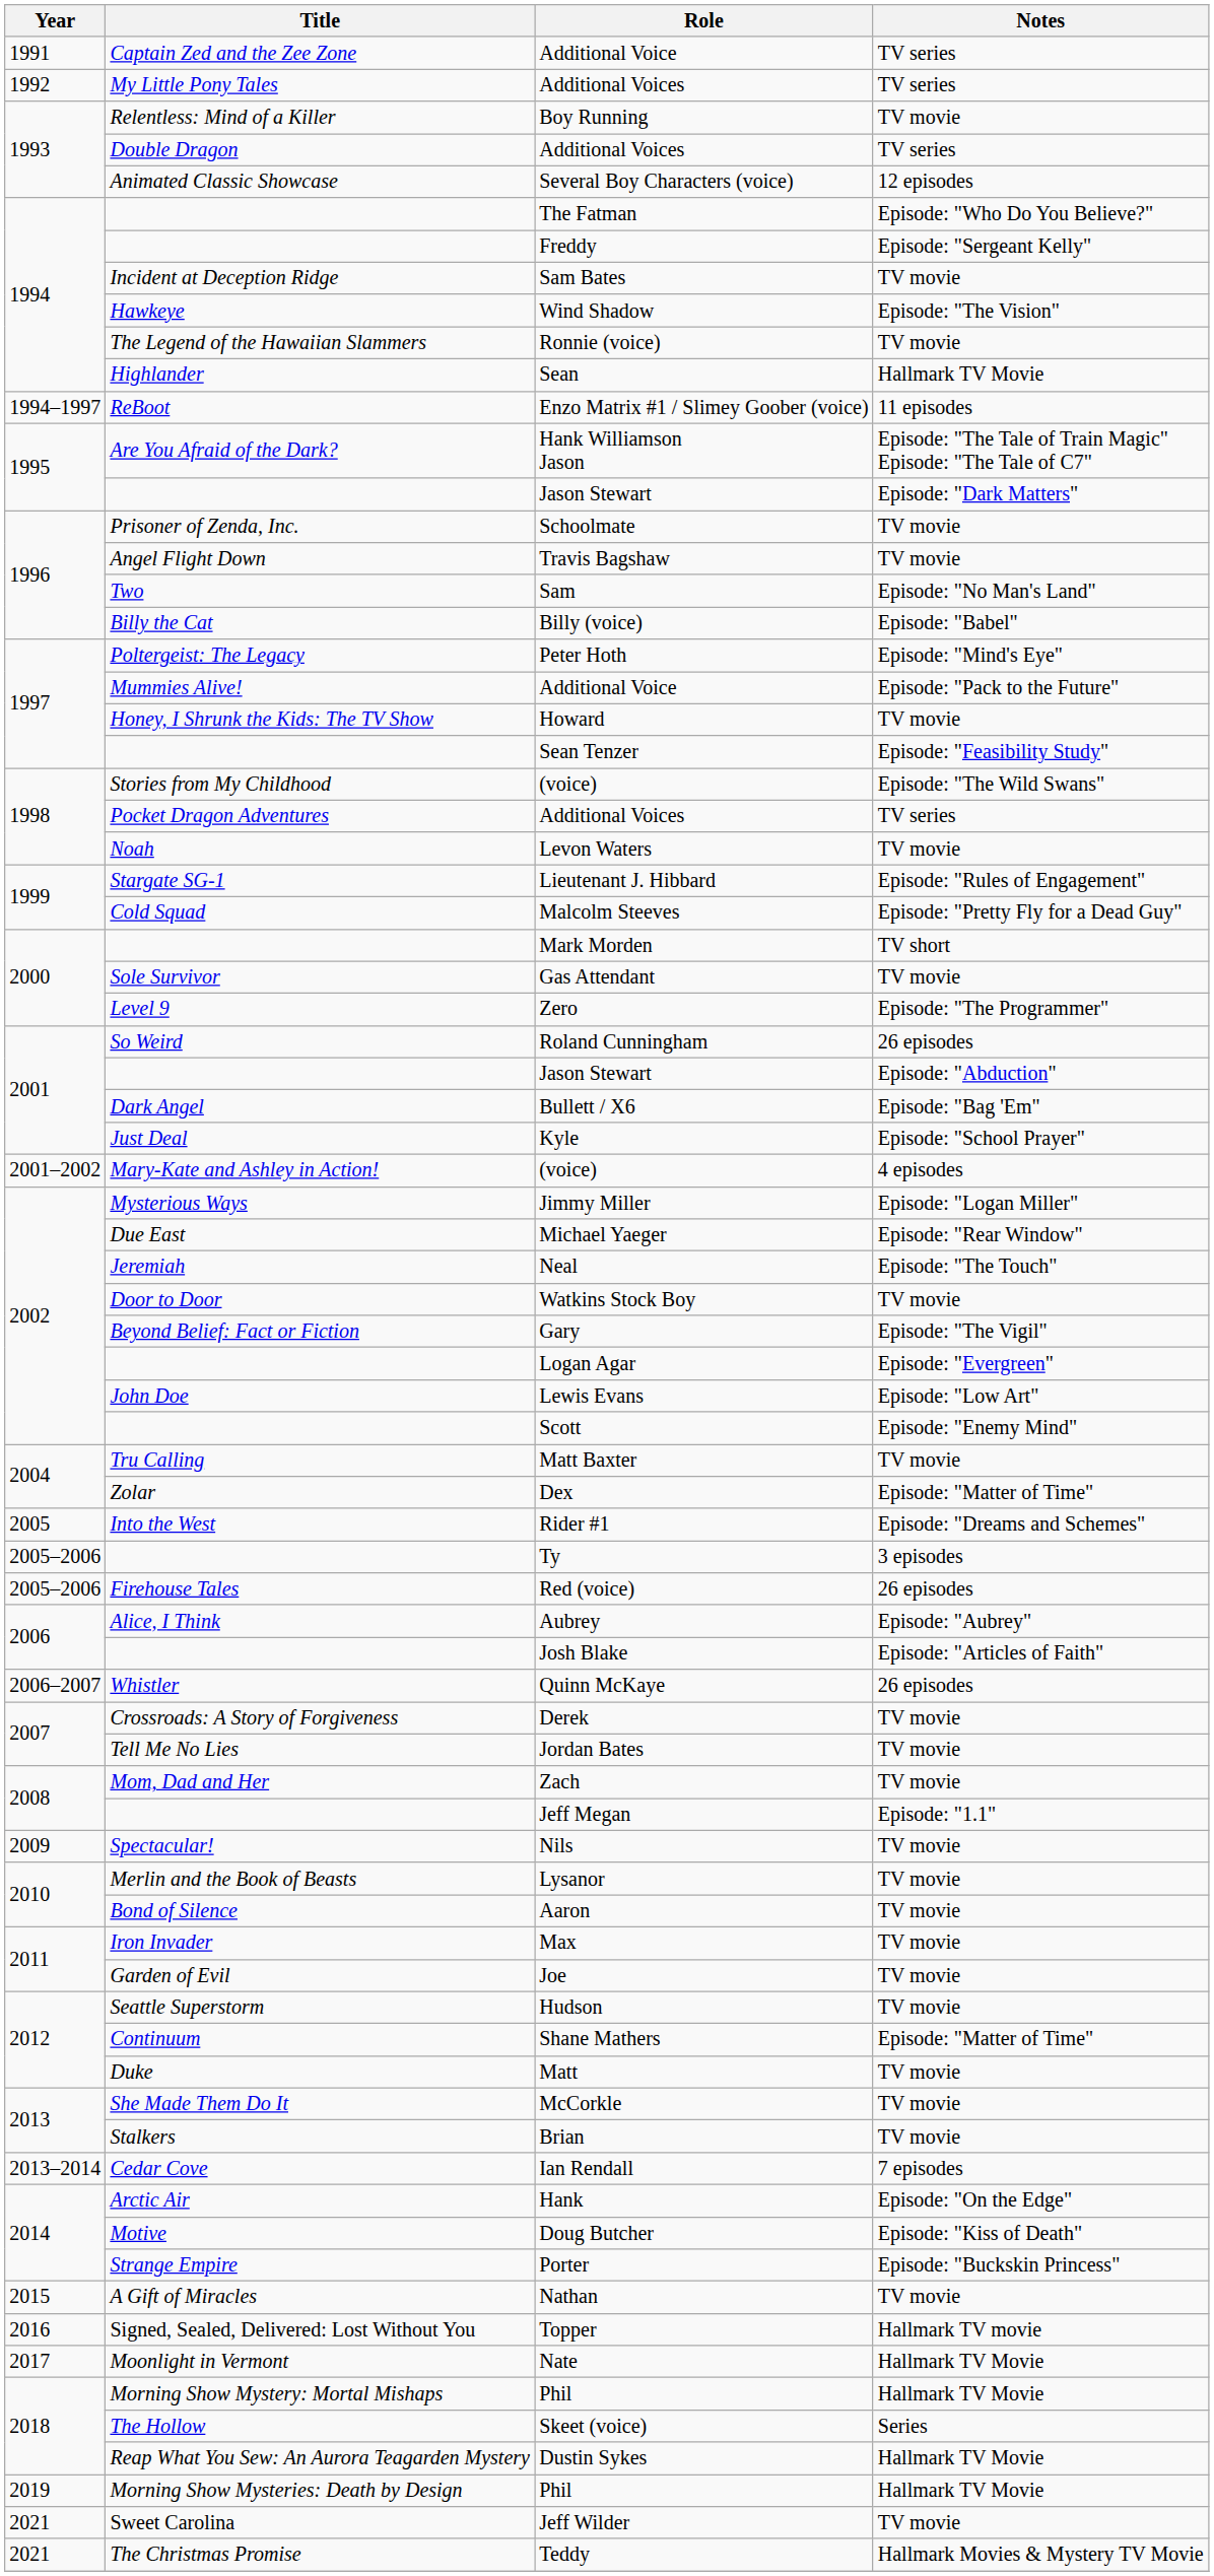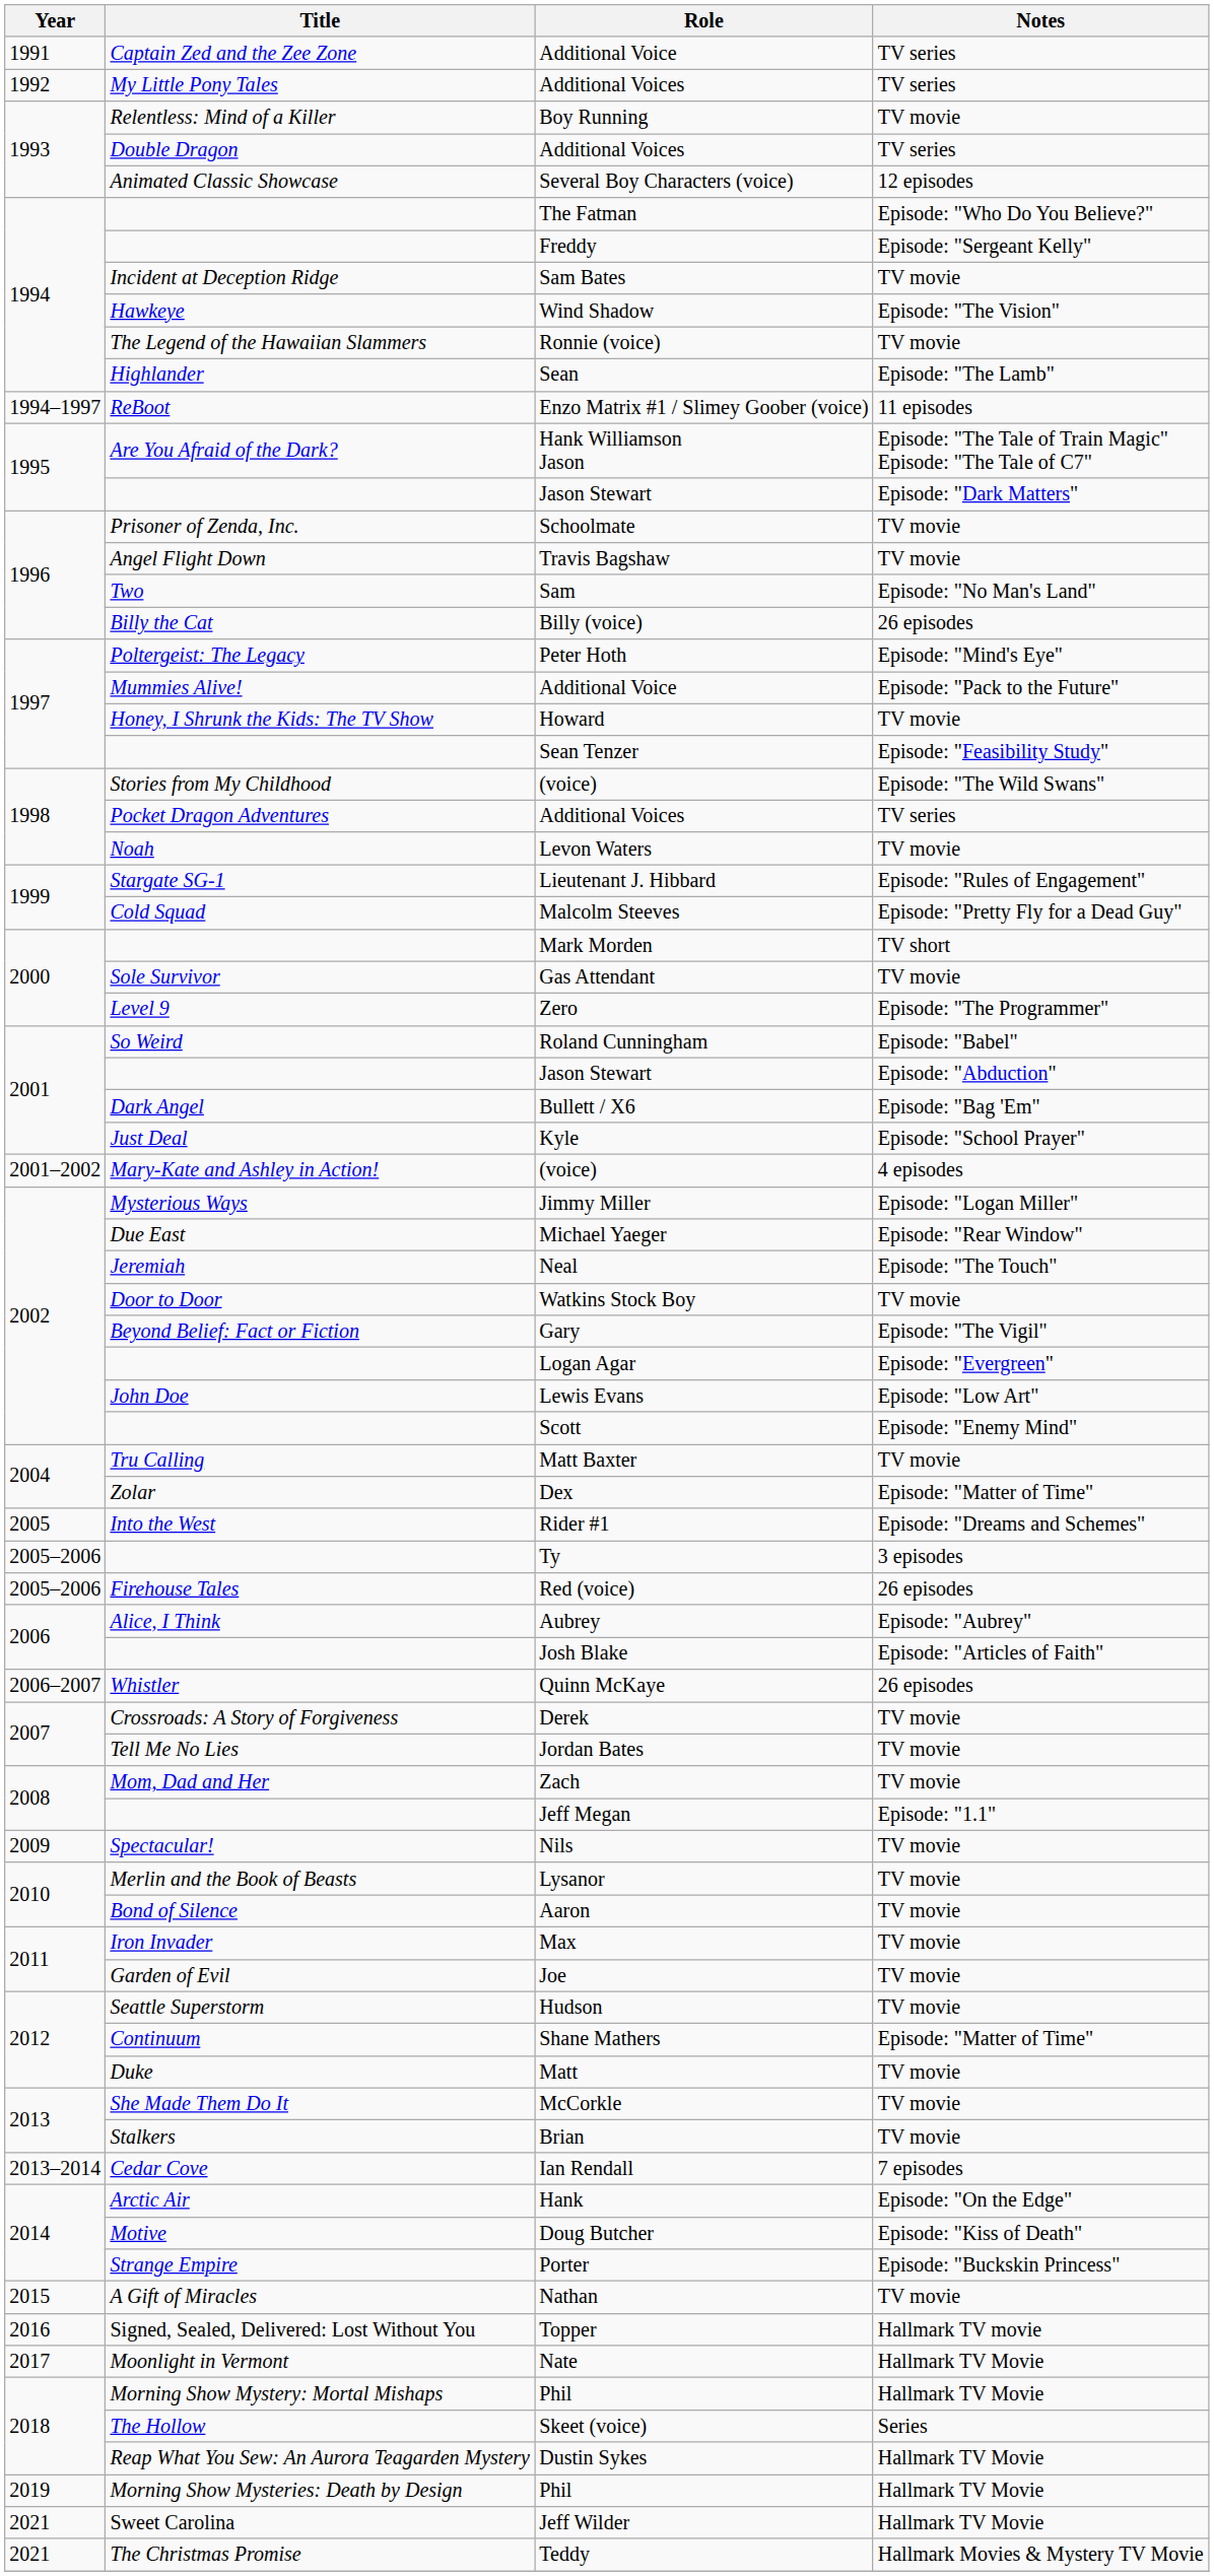 <table class="wikitable sortable">
 <tr>
 <th>Year</th>
 <th>Title</th>
 <th>Role</th>
 <th class="unsortable">Notes</th>
 </tr>
 <tr>
 <td>1991</td>
 <td><em><a href='#'>Captain Zed and the Zee Zone</a></em></td>
 <td>Additional Voice</td>
 <td>TV series</td>
 </tr>
 <tr>
 <td>1992</td>
 <td><em><a href='#'>My Little Pony Tales</a></em></td>
 <td>Additional Voices</td>
 <td>TV series</td>
 </tr>
 <tr>
 <td rowspan="3">1993</td>
 <td><em>Relentless: Mind of a Killer</em></td>
 <td>Boy Running</td>
 <td>TV movie</td>
 </tr>
 <tr>
 <td><em><a href='#'>Double Dragon</a></em></td>
 <td>Additional Voices</td>
 <td>TV series</td>
 </tr>
 <tr>
 <td><em>Animated Classic Showcase</em></td>
 <td>Several Boy Characters (voice)</td>
 <td>12 episodes</td>
 </tr>
 <tr>
 <td rowspan="6">1994</td>
 <td><em></em></td>
 <td>The Fatman</td>
 <td>Episode: "Who Do You Believe?"</td>
 </tr>
 <tr>
 <td><em></em></td>
 <td>Freddy</td>
 <td>Episode: "Sergeant Kelly"</td>
 </tr>
 <tr>
 <td><em>Incident at Deception Ridge</em></td>
 <td>Sam Bates</td>
 <td>TV movie</td>
 </tr>
 <tr>
 <td><em><a href='#'>Hawkeye</a></em></td>
 <td>Wind Shadow</td>
 <td>Episode: "The Vision"</td>
 </tr>
 <tr>
 <td data-sort-value="Legend of the Hawaiian Slammers, The"><em>The Legend of the Hawaiian Slammers</em></td>
 <td>Ronnie (voice)</td>
 <td>TV movie</td>
 </tr>
 <tr>
 <td><em><a href='#'>Highlander</a></em></td>
 <td>Sean</td>
-<td>Hallmark TV Movie</td>
+<td>Episode: "The Lamb"</td>
 </tr>
 <tr>
 <td>1994–1997</td>
 <td><em><a href='#'>ReBoot</a></em></td>
 <td>Enzo Matrix #1 / Slimey Goober (voice)</td>
 <td>11 episodes</td>
 </tr>
 <tr>
 <td rowspan="2">1995</td>
 <td><em><a href='#'>Are You Afraid of the Dark?</a></em></td>
 <td>Hank Williamson<br>Jason</td>
 <td>Episode: "The Tale of Train Magic"<br>Episode: "The Tale of C7"</td>
 </tr>
 <tr>
 <td><em></em></td>
 <td>Jason Stewart</td>
 <td>Episode: "<a href='#'>Dark Matters</a>"</td>
 </tr>
 <tr>
 <td rowspan="4">1996</td>
 <td><em>Prisoner of Zenda, Inc.</em></td>
 <td>Schoolmate</td>
 <td>TV movie</td>
 </tr>
 <tr>
 <td><em>Angel Flight Down</em></td>
 <td>Travis Bagshaw</td>
 <td>TV movie</td>
 </tr>
 <tr>
 <td><em><a href='#'>Two</a></em></td>
 <td>Sam</td>
 <td>Episode: "No Man's Land"</td>
 </tr>
 <tr>
 <td><em><a href='#'>Billy the Cat</a></em></td>
 <td>Billy (voice)</td>
-<td>Episode: "Babel"</td>
+<td>26 episodes</td>
 </tr>
 <tr>
 <td rowspan="4">1997</td>
 <td><em><a href='#'>Poltergeist: The Legacy</a></em></td>
 <td>Peter Hoth</td>
 <td>Episode: "Mind's Eye"</td>
 </tr>
 <tr>
 <td><em><a href='#'>Mummies Alive!</a></em></td>
 <td>Additional Voice</td>
 <td>Episode: "Pack to the Future"</td>
 </tr>
 <tr>
 <td><em><a href='#'>Honey, I Shrunk the Kids: The TV Show</a></em></td>
 <td>Howard</td>
 <td>TV movie</td>
 </tr>
 <tr>
 <td><em></em></td>
 <td>Sean Tenzer</td>
 <td>Episode: "<a href='#'>Feasibility Study</a>"</td>
 </tr>
 <tr>
 <td rowspan="3">1998</td>
 <td><em>Stories from My Childhood</em></td>
 <td>(voice)</td>
 <td>Episode: "The Wild Swans"</td>
 </tr>
 <tr>
 <td><em><a href='#'>Pocket Dragon Adventures</a></em></td>
 <td>Additional Voices</td>
 <td>TV series</td>
 </tr>
 <tr>
 <td><em><a href='#'>Noah</a></em></td>
 <td>Levon Waters</td>
 <td>TV movie</td>
 </tr>
 <tr>
 <td rowspan="2">1999</td>
 <td><em><a href='#'>Stargate SG-1</a></em></td>
 <td>Lieutenant J. Hibbard</td>
 <td>Episode: "Rules of Engagement"</td>
 </tr>
 <tr>
 <td><em><a href='#'>Cold Squad</a></em></td>
 <td>Malcolm Steeves</td>
 <td>Episode: "Pretty Fly for a Dead Guy"</td>
 </tr>
 <tr>
 <td rowspan="3">2000</td>
 <td><em></em></td>
 <td>Mark Morden</td>
 <td>TV short</td>
 </tr>
 <tr>
 <td><em><a href='#'>Sole Survivor</a></em></td>
 <td>Gas Attendant</td>
 <td>TV movie</td>
 </tr>
 <tr>
 <td><em><a href='#'>Level 9</a></em></td>
 <td>Zero</td>
 <td>Episode: "The Programmer"</td>
 </tr>
 <tr>
 <td rowspan="4">2001</td>
 <td><em><a href='#'>So Weird</a></em></td>
 <td>Roland Cunningham</td>
-<td>26 episodes</td>
+<td>Episode: "Babel"</td>
 </tr>
 <tr>
 <td><em></em></td>
 <td>Jason Stewart</td>
 <td>Episode: "<a href='#'>Abduction</a>"</td>
 </tr>
 <tr>
 <td><em><a href='#'>Dark Angel</a></em></td>
 <td>Bullett / X6</td>
 <td>Episode: "Bag 'Em"</td>
 </tr>
 <tr>
 <td><em><a href='#'>Just Deal</a></em></td>
 <td>Kyle</td>
 <td>Episode: "School Prayer"</td>
 </tr>
 <tr>
 <td>2001–2002</td>
 <td><em><a href='#'>Mary-Kate and Ashley in Action!</a></em></td>
 <td>(voice)</td>
 <td>4 episodes</td>
 </tr>
 <tr>
 <td rowspan="8">2002</td>
 <td><em><a href='#'>Mysterious Ways</a></em></td>
 <td>Jimmy Miller</td>
 <td>Episode: "Logan Miller"</td>
 </tr>
 <tr>
 <td><em>Due East</em></td>
 <td>Michael Yaeger</td>
 <td>Episode: "Rear Window"</td>
 </tr>
 <tr>
 <td><em><a href='#'>Jeremiah</a></em></td>
 <td>Neal</td>
 <td>Episode: "The Touch"</td>
 </tr>
 <tr>
 <td><em><a href='#'>Door to Door</a></em></td>
 <td>Watkins Stock Boy</td>
 <td>TV movie</td>
 </tr>
 <tr>
 <td><em><a href='#'>Beyond Belief: Fact or Fiction</a></em></td>
 <td>Gary</td>
 <td>Episode: "The Vigil"</td>
 </tr>
 <tr>
 <td><em></em></td>
 <td>Logan Agar</td>
 <td>Episode: "<a href='#'>Evergreen</a>"</td>
 </tr>
 <tr>
 <td><em><a href='#'>John Doe</a></em></td>
 <td>Lewis Evans</td>
 <td>Episode: "Low Art"</td>
 </tr>
 <tr>
 <td><em></em></td>
 <td>Scott</td>
 <td>Episode: "Enemy Mind"</td>
 </tr>
 <tr>
 <td rowspan="2">2004</td>
 <td><em><a href='#'>Tru Calling</a></em></td>
 <td>Matt Baxter</td>
 <td>TV movie</td>
 </tr>
 <tr>
 <td><em>Zolar</em></td>
 <td>Dex</td>
 <td>Episode: "Matter of Time"</td>
 </tr>
 <tr>
 <td>2005</td>
 <td><em><a href='#'>Into the West</a></em></td>
 <td>Rider #1</td>
 <td>Episode: "Dreams and Schemes"</td>
 </tr>
 <tr>
 <td>2005–2006</td>
 <td><em></em></td>
 <td>Ty</td>
 <td>3 episodes</td>
 </tr>
 <tr>
 <td>2005–2006</td>
 <td><em><a href='#'>Firehouse Tales</a></em></td>
 <td>Red (voice)</td>
 <td>26 episodes</td>
 </tr>
 <tr>
 <td rowspan="2">2006</td>
 <td><em><a href='#'>Alice, I Think</a></em></td>
 <td>Aubrey</td>
 <td>Episode: "Aubrey"</td>
 </tr>
 <tr>
 <td><em></em></td>
 <td>Josh Blake</td>
 <td>Episode: "Articles of Faith"</td>
 </tr>
 <tr>
 <td>2006–2007</td>
 <td><em><a href='#'>Whistler</a></em></td>
 <td>Quinn McKaye</td>
 <td>26 episodes</td>
 </tr>
 <tr>
 <td rowspan="2">2007</td>
 <td><em>Crossroads: A Story of Forgiveness</em></td>
 <td>Derek</td>
 <td>TV movie</td>
 </tr>
 <tr>
 <td><em>Tell Me No Lies</em></td>
 <td>Jordan Bates</td>
 <td>TV movie</td>
 </tr>
 <tr>
 <td rowspan="2">2008</td>
 <td><em><a href='#'>Mom, Dad and Her</a></em></td>
 <td>Zach</td>
 <td>TV movie</td>
 </tr>
 <tr>
 <td><em></em></td>
 <td>Jeff Megan</td>
 <td>Episode: "1.1"</td>
 </tr>
 <tr>
 <td>2009</td>
 <td><em><a href='#'>Spectacular!</a></em></td>
 <td>Nils</td>
 <td>TV movie</td>
 </tr>
 <tr>
 <td rowspan="2">2010</td>
 <td><em>Merlin and the Book of Beasts</em></td>
 <td>Lysanor</td>
 <td>TV movie</td>
 </tr>
 <tr>
 <td><em><a href='#'>Bond of Silence</a></em></td>
 <td>Aaron</td>
 <td>TV movie</td>
 </tr>
 <tr>
 <td rowspan="2">2011</td>
 <td><em><a href='#'>Iron Invader</a></em></td>
 <td>Max</td>
 <td>TV movie</td>
 </tr>
 <tr>
 <td><em>Garden of Evil</em></td>
 <td>Joe</td>
 <td>TV movie</td>
 </tr>
 <tr>
 <td rowspan="3">2012</td>
 <td><em>Seattle Superstorm</em></td>
 <td>Hudson</td>
 <td>TV movie</td>
 </tr>
 <tr>
 <td><em><a href='#'>Continuum</a></em></td>
 <td>Shane Mathers</td>
 <td>Episode: "Matter of Time"</td>
 </tr>
 <tr>
 <td><em>Duke</em></td>
 <td>Matt</td>
 <td>TV movie</td>
 </tr>
 <tr>
 <td rowspan="2">2013</td>
 <td><em><a href='#'>She Made Them Do It</a></em></td>
 <td>McCorkle</td>
 <td>TV movie</td>
 </tr>
 <tr>
 <td><em>Stalkers</em></td>
 <td>Brian</td>
 <td>TV movie</td>
 </tr>
 <tr>
 <td>2013–2014</td>
 <td><em><a href='#'>Cedar Cove</a></em></td>
 <td>Ian Rendall</td>
 <td>7 episodes</td>
 </tr>
 <tr>
 <td rowspan="3">2014</td>
 <td><em><a href='#'>Arctic Air</a></em></td>
 <td>Hank</td>
 <td>Episode: "On the Edge"</td>
 </tr>
 <tr>
 <td><em><a href='#'>Motive</a></em></td>
 <td>Doug Butcher</td>
 <td>Episode: "Kiss of Death"</td>
 </tr>
 <tr>
 <td><em><a href='#'>Strange Empire</a></em></td>
 <td>Porter</td>
 <td>Episode: "Buckskin Princess"</td>
 </tr>
 <tr>
 <td>2015</td>
 <td data-sort-value="Gift of Miracles, A"><em>A Gift of Miracles</em></td>
 <td>Nathan</td>
 <td>TV movie</td>
 </tr>
 <tr>
 <td>2016</td>
 <td>Signed, Sealed, Delivered: Lost Without You</td>
 <td>Topper</td>
 <td>Hallmark TV movie</td>
 </tr>
 <tr>
 <td>2017</td>
 <td><em>Moonlight in Vermont</em></td>
 <td>Nate</td>
 <td>Hallmark TV Movie</td>
 </tr>
 <tr>
 <td rowspan="3">2018</td>
 <td><em>Morning Show Mystery: Mortal Mishaps</em></td>
 <td>Phil</td>
 <td>Hallmark TV Movie</td>
 </tr>
 <tr>
 <td data-sort-value="Hollow, The"><em><a href='#'>The Hollow</a></em></td>
 <td>Skeet (voice)</td>
 <td>Series</td>
 </tr>
 <tr>
 <td><em>Reap What You Sew: An Aurora Teagarden Mystery</em></td>
 <td>Dustin Sykes</td>
 <td>Hallmark TV Movie</td>
 </tr>
 <tr>
 <td>2019</td>
 <td><em>Morning Show Mysteries: Death by Design</em></td>
 <td>Phil</td>
 <td>Hallmark TV Movie</td>
 </tr>
 <tr>
 <td>2021</td>
 <td>Sweet Carolina</td>
 <td>Jeff Wilder</td>
-<td>TV movie</td>
+<td>Hallmark TV Movie</td>
 </tr>
 <tr>
 <td>2021</td>
 <td data-sort-value="Christmas Promise, The"><em>The Christmas Promise</em></td>
 <td>Teddy</td>
 <td>Hallmark Movies & Mystery TV Movie</td>
 </tr>
 <tr>
 </tr>
 </table>
